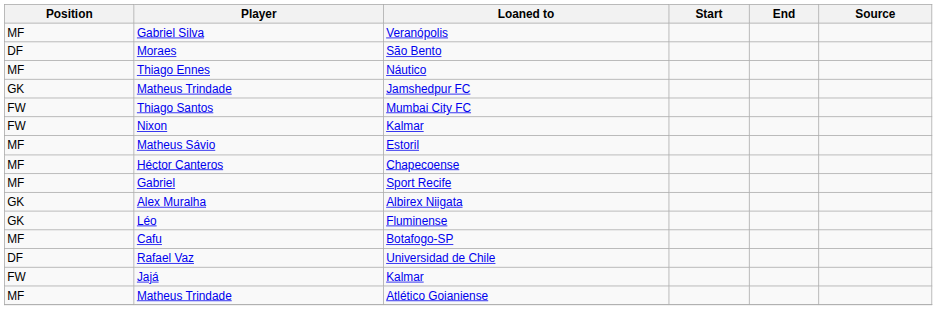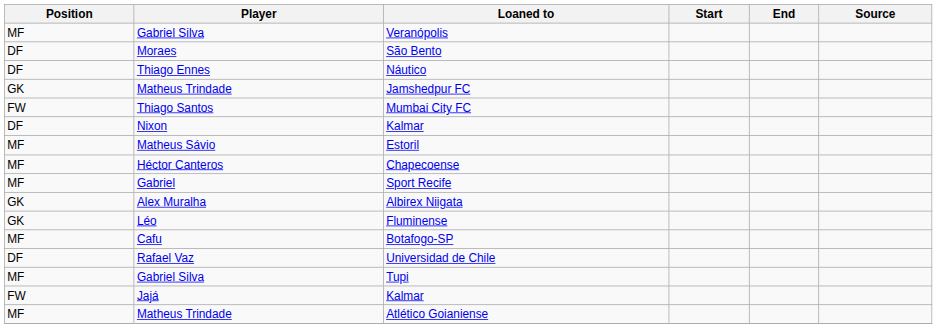 <table width=60% class="wikitable sortable" style="text-align:center; font-size:95%; text-align:left">
 <tr>
 <th>Position</th>
 <th>Player</th>
 <th>Loaned to</th>
 <th>Start</th>
 <th>End</th>
 <th>Source</th>
 </tr>
 <tr>
 <td>MF</td>
 <td> <a href='#'>Gabriel Silva</a></td>
 <td> <a href='#'>Veranópolis</a></td>
 <td></td>
 <td></td>
 <td></td>
 </tr>
 <tr>
 <td>DF</td>
 <td> <a href='#'>Moraes</a></td>
 <td> <a href='#'>São Bento</a></td>
 <td></td>
 <td></td>
 <td></td>
 </tr>
 <tr>
-<td>MF</td>
+<td>DF</td>
 <td> <a href='#'>Thiago Ennes</a></td>
 <td> <a href='#'>Náutico</a></td>
 <td></td>
 <td></td>
 <td></td>
 </tr>
 <tr>
 <td>GK</td>
 <td> <a href='#'>Matheus Trindade</a></td>
 <td> <a href='#'>Jamshedpur FC</a></td>
 <td></td>
 <td></td>
 <td></td>
 </tr>
 <tr>
 <td>FW</td>
 <td> <a href='#'>Thiago Santos</a></td>
 <td> <a href='#'>Mumbai City FC</a></td>
 <td></td>
 <td></td>
 <td></td>
 </tr>
 <tr>
-<td>FW</td>
+<td>DF</td>
 <td> <a href='#'>Nixon</a></td>
 <td> <a href='#'>Kalmar</a></td>
 <td></td>
 <td></td>
 <td></td>
 </tr>
 <tr>
 <td>MF</td>
 <td> <a href='#'>Matheus Sávio</a></td>
 <td> <a href='#'>Estoril</a></td>
 <td></td>
 <td></td>
 <td></td>
 </tr>
 <tr>
 <td>MF</td>
 <td> <a href='#'>Héctor Canteros</a></td>
 <td> <a href='#'>Chapecoense</a></td>
 <td></td>
 <td></td>
 <td></td>
 </tr>
 <tr>
 <td>MF</td>
 <td> <a href='#'>Gabriel</a></td>
 <td> <a href='#'>Sport Recife</a></td>
 <td></td>
 <td></td>
 <td></td>
 </tr>
 <tr>
 <td>GK</td>
 <td> <a href='#'>Alex Muralha</a></td>
 <td> <a href='#'>Albirex Niigata</a></td>
 <td></td>
 <td></td>
 <td></td>
 </tr>
 <tr>
 <td>GK</td>
 <td> <a href='#'>Léo</a></td>
 <td> <a href='#'>Fluminense</a></td>
 <td></td>
 <td></td>
 <td></td>
 </tr>
 <tr>
 <td>MF</td>
 <td> <a href='#'>Cafu</a></td>
 <td> <a href='#'>Botafogo-SP</a></td>
 <td></td>
 <td></td>
 <td></td>
 </tr>
 <tr>
 <td>DF</td>
 <td> <a href='#'>Rafael Vaz</a></td>
 <td> <a href='#'>Universidad de Chile</a></td>
 <td></td>
 <td></td>
 <td></td>
 </tr>
 <tr>
+<td>MF</td>
+<td> <a href='#'>Gabriel Silva</a></td>
+<td> <a href='#'>Tupi</a></td>
+<td></td>
+<td></td>
+<td></td>
+</tr>
+<tr>
 <td>FW</td>
 <td> <a href='#'>Jajá</a></td>
 <td> <a href='#'>Kalmar</a></td>
 <td></td>
 <td></td>
 <td></td>
 </tr>
 <tr>
 <td>MF</td>
 <td> <a href='#'>Matheus Trindade</a></td>
 <td> <a href='#'>Atlético Goianiense</a></td>
 <td></td>
 <td></td>
 <td></td>
 </tr>
 <tr>
 </tr>
 </table>
